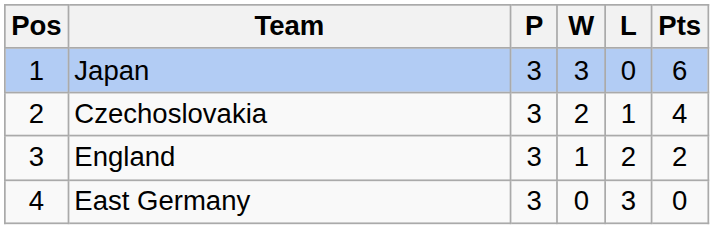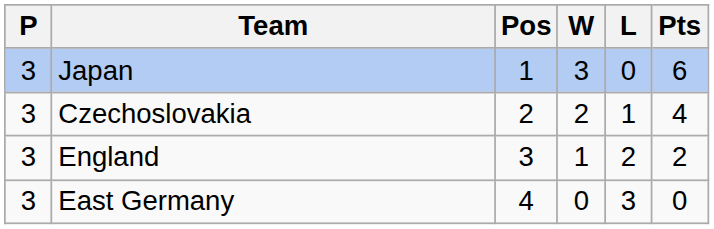 <table class="wikitable" style="font-size: 100%">
 <tr>
+<th width=20>P</th>
+<th width=250>Team</th>
 <th width=15>Pos</th>
-<th width=250>Team</th>
-<th width=20>P</th>
 <th width=20>W</th>
 <th width=20>L</th>
 <th width=20>Pts</th>
 </tr>
 <tr align=center style="background: #b2ccf4;">
+<td>3</td>
+<td align="left"> Japan</td>
 <td>1</td>
-<td align="left"> Japan</td>
-<td>3</td>
 <td>3</td>
 <td>0</td>
 <td>6</td>
 </tr>
 <tr align=center>
+<td>3</td>
+<td align="left"> Czechoslovakia</td>
 <td>2</td>
-<td align="left"> Czechoslovakia</td>
-<td>3</td>
 <td>2</td>
 <td>1</td>
 <td>4</td>
 </tr>
 <tr align=center>
 <td>3</td>
 <td align="left"> England</td>
 <td>3</td>
 <td>1</td>
 <td>2</td>
 <td>2</td>
 </tr>
 <tr align=center>
+<td>3</td>
+<td align="left"> East Germany</td>
 <td>4</td>
-<td align="left"> East Germany</td>
-<td>3</td>
 <td>0</td>
 <td>3</td>
 <td>0</td>
 </tr>
 </table>
